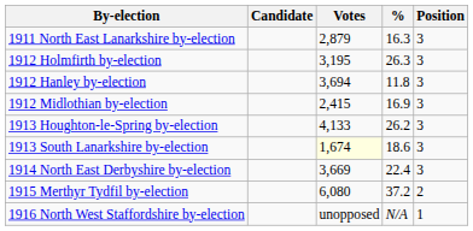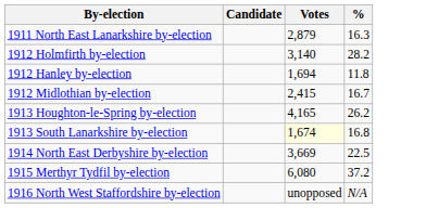 <table class="wikitable sortable">
 <tr>
 <th>By-election</th>
 <th>Candidate</th>
 <th>Votes</th>
 <th>%</th>
-<th>Position</th>
 </tr>
 <tr>
 <td><a href='#'>1911 North East Lanarkshire by-election</a></td>
 <td></td>
 <td>2,879</td>
 <td>16.3</td>
-<td>3</td>
 </tr>
 <tr>
 <td><a href='#'>1912 Holmfirth by-election</a></td>
 <td></td>
-<td>3,195</td>
-<td>26.3</td>
-<td>3</td>
+<td>3,140</td>
+<td>28.2</td>
 </tr>
 <tr>
 <td><a href='#'>1912 Hanley by-election</a></td>
 <td></td>
-<td>3,694</td>
+<td>1,694</td>
 <td>11.8</td>
-<td>3</td>
 </tr>
 <tr>
 <td><a href='#'>1912 Midlothian by-election</a></td>
 <td></td>
 <td>2,415</td>
-<td>16.9</td>
-<td>3</td>
+<td>16.7</td>
 </tr>
 <tr>
 <td><a href='#'>1913 Houghton-le-Spring by-election</a></td>
 <td></td>
-<td>4,133</td>
+<td>4,165</td>
 <td>26.2</td>
-<td>3</td>
 </tr>
 <tr>
 <td><a href='#'>1913 South Lanarkshire by-election</a></td>
 <td></td>
 <td style="background: lightyellow;">1,674</td>
-<td>18.6</td>
-<td>3</td>
+<td>16.8</td>
 </tr>
 <tr>
 <td><a href='#'>1914 North East Derbyshire by-election</a></td>
 <td></td>
 <td>3,669</td>
-<td>22.4</td>
-<td>3</td>
+<td>22.5</td>
 </tr>
 <tr>
 <td><a href='#'>1915 Merthyr Tydfil by-election</a></td>
 <td></td>
 <td>6,080</td>
 <td>37.2</td>
-<td>2</td>
 </tr>
 <tr>
 <td><a href='#'>1916 North West Staffordshire by-election</a></td>
 <td></td>
 <td>unopposed</td>
 <td><em>N/A</em></td>
-<td>1</td>
 </tr>
 </table>
